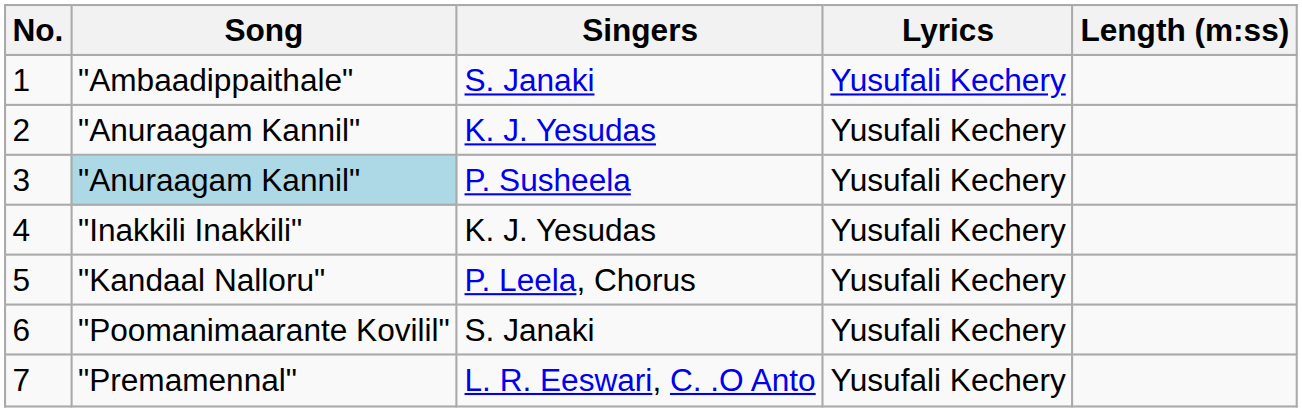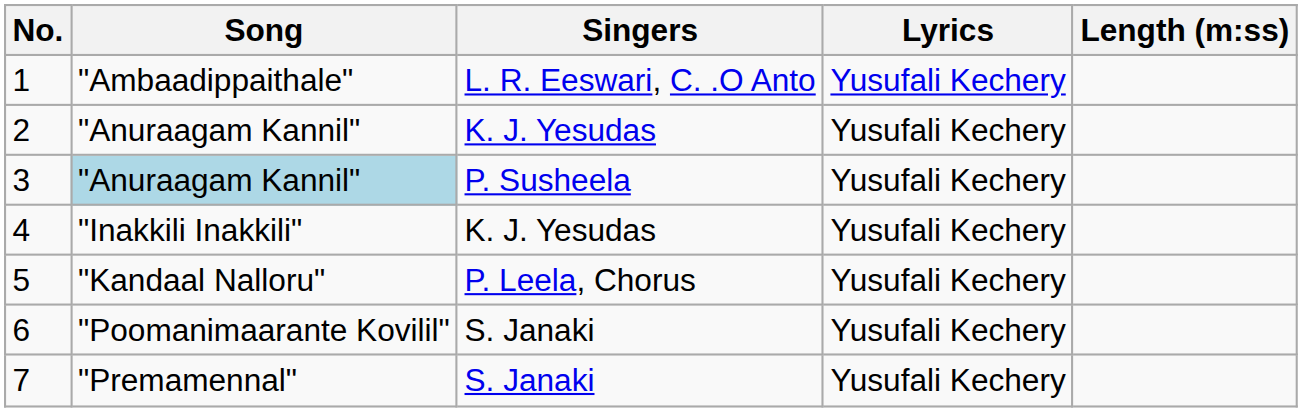 <table class="wikitable" style="font-size:95%;">
 <tr>
 <th>No.</th>
 <th>Song</th>
 <th>Singers</th>
 <th>Lyrics</th>
 <th>Length (m:ss)</th>
 </tr>
 <tr>
 <td>1</td>
 <td>"Ambaadippaithale"</td>
-<td><a href='#'>S. Janaki</a></td>
+<td><a href='#'>L. R. Eeswari</a>, <a href='#'>C. .O Anto</a></td>
 <td><a href='#'>Yusufali Kechery</a></td>
 <td></td>
 </tr>
 <tr>
 <td>2</td>
 <td>"Anuraagam Kannil"</td>
 <td><a href='#'>K. J. Yesudas</a></td>
 <td>Yusufali Kechery</td>
 <td></td>
 </tr>
 <tr>
 <td>3</td>
 <td style="background: lightblue;">"Anuraagam Kannil"</td>
 <td><a href='#'>P. Susheela</a></td>
 <td>Yusufali Kechery</td>
 <td></td>
 </tr>
 <tr>
 <td>4</td>
 <td>"Inakkili Inakkili"</td>
 <td>K. J. Yesudas</td>
 <td>Yusufali Kechery</td>
 <td></td>
 </tr>
 <tr>
 <td>5</td>
 <td>"Kandaal Nalloru"</td>
 <td><a href='#'>P. Leela</a>, Chorus</td>
 <td>Yusufali Kechery</td>
 <td></td>
 </tr>
 <tr>
 <td>6</td>
 <td>"Poomanimaarante Kovilil"</td>
 <td>S. Janaki</td>
 <td>Yusufali Kechery</td>
 <td></td>
 </tr>
 <tr>
 <td>7</td>
 <td>"Premamennal"</td>
-<td><a href='#'>L. R. Eeswari</a>, <a href='#'>C. .O Anto</a></td>
+<td><a href='#'>S. Janaki</a></td>
 <td>Yusufali Kechery</td>
 <td></td>
 </tr>
 </table>
